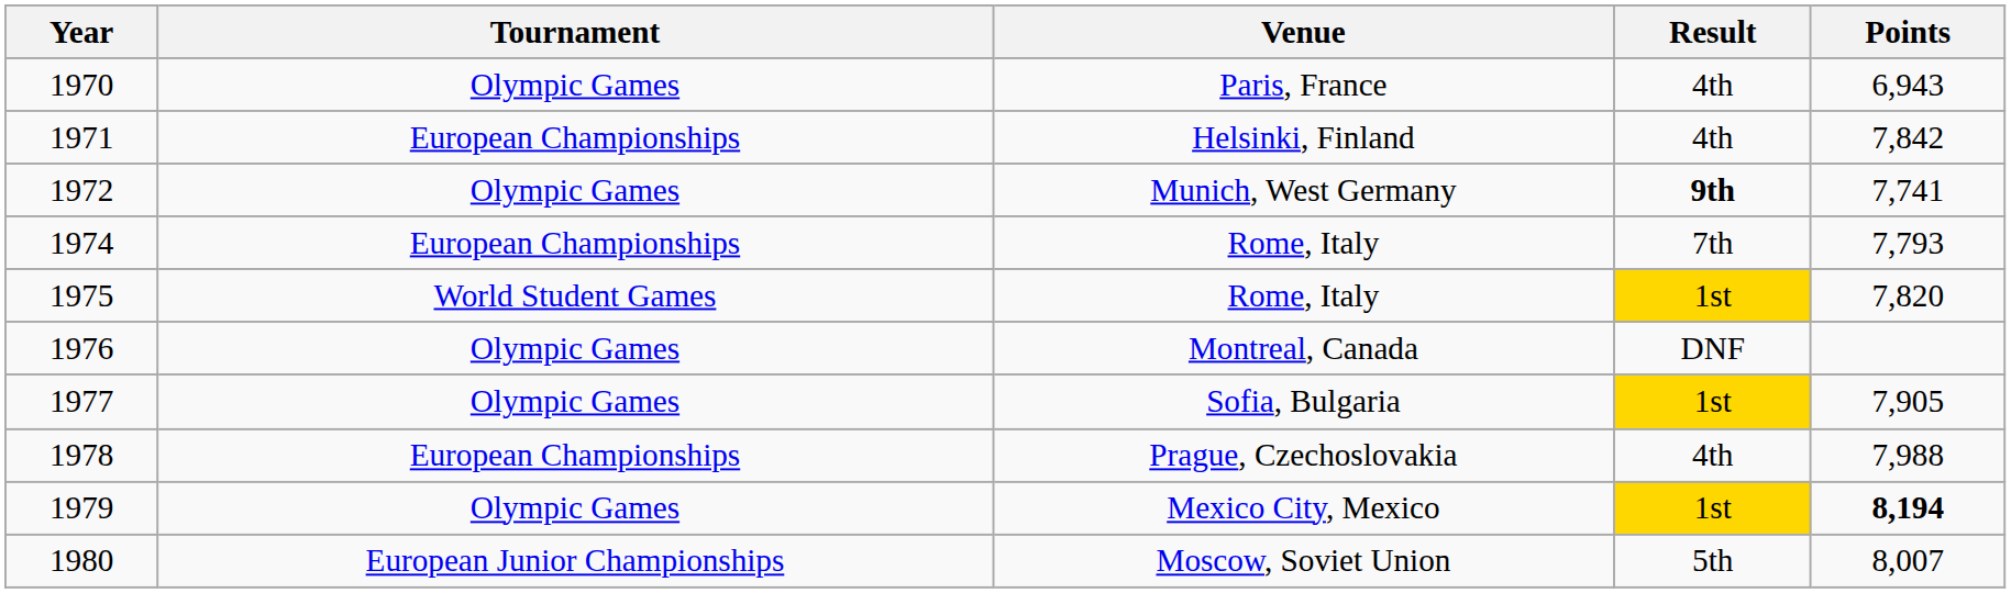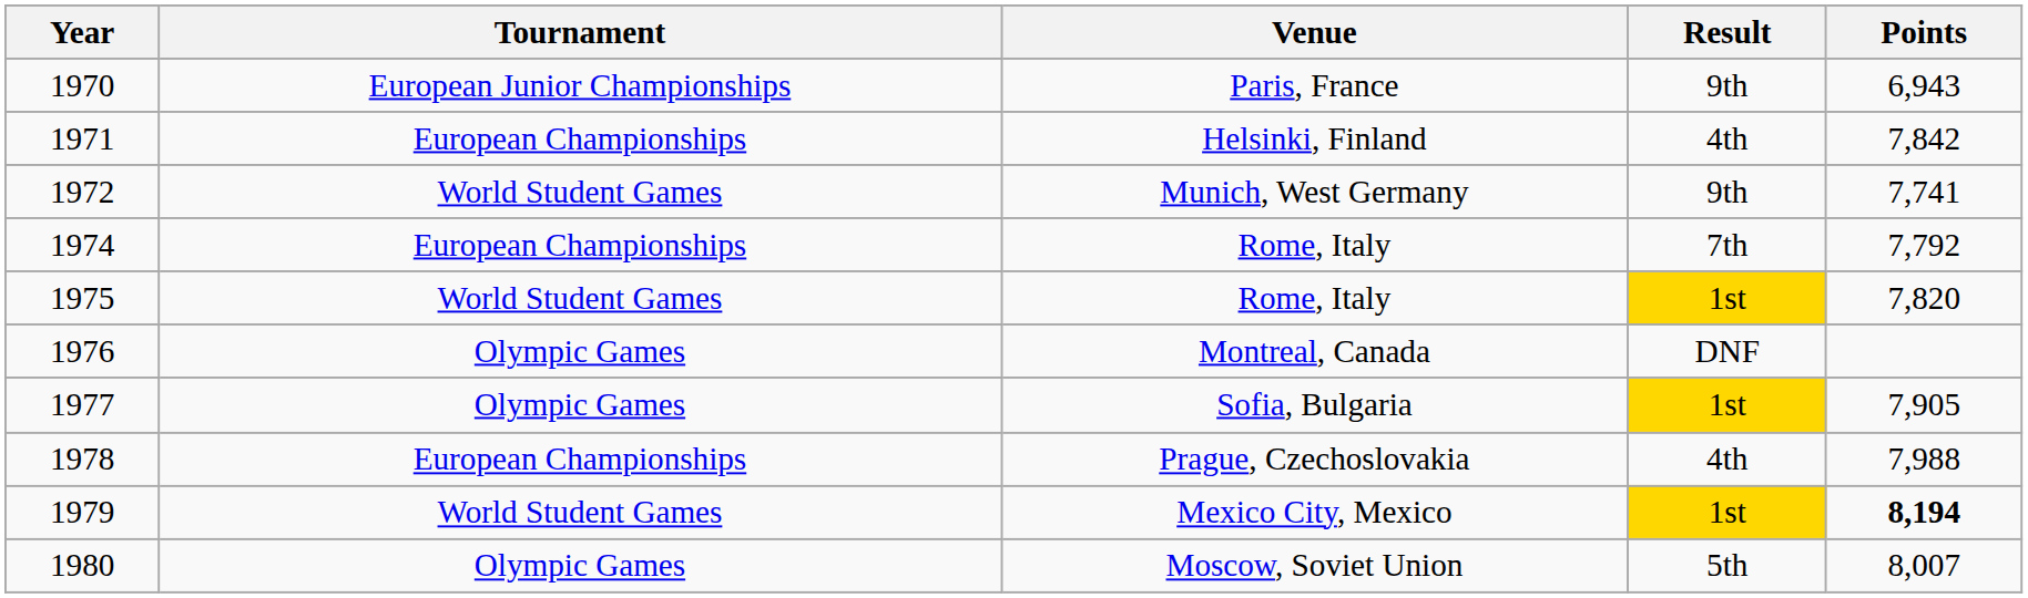 <table class="wikitable" style=" text-align:center; font-size:95%;" width="75%">
 <tr>
 <th>Year</th>
 <th>Tournament</th>
 <th>Venue</th>
 <th>Result</th>
 <th>Points</th>
 </tr>
 <tr>
 <td>1970</td>
-<td><a href='#'>Olympic Games</a></td>
+<td><a href='#'>European Junior Championships</a></td>
 <td><a href='#'>Paris</a>, France</td>
-<td>4th</td>
+<td>9th</td>
 <td>6,943</td>
 </tr>
 <tr>
 <td>1971</td>
 <td><a href='#'>European Championships</a></td>
 <td><a href='#'>Helsinki</a>, Finland</td>
 <td>4th</td>
 <td>7,842</td>
 </tr>
 <tr>
 <td>1972</td>
-<td><a href='#'>Olympic Games</a></td>
+<td><a href='#'>World Student Games</a></td>
 <td><a href='#'>Munich</a>, West Germany</td>
-<td><strong>9th</strong></td>
+<td>9th</td>
 <td>7,741</td>
 </tr>
 <tr>
 <td>1974</td>
 <td><a href='#'>European Championships</a></td>
 <td><a href='#'>Rome</a>, Italy</td>
 <td>7th</td>
-<td>7,793</td>
+<td>7,792</td>
 </tr>
 <tr>
 <td>1975</td>
 <td><a href='#'>World Student Games</a></td>
 <td><a href='#'>Rome</a>, Italy</td>
 <td bgcolor="gold">1st</td>
 <td>7,820</td>
 </tr>
 <tr>
 <td>1976</td>
 <td><a href='#'>Olympic Games</a></td>
 <td><a href='#'>Montreal</a>, Canada</td>
 <td align="center">DNF</td>
 <td></td>
 </tr>
 <tr>
 <td>1977</td>
 <td><a href='#'>Olympic Games</a></td>
 <td><a href='#'>Sofia</a>, Bulgaria</td>
 <td bgcolor="gold">1st</td>
 <td>7,905</td>
 </tr>
 <tr>
 <td>1978</td>
 <td><a href='#'>European Championships</a></td>
 <td><a href='#'>Prague</a>, Czechoslovakia</td>
 <td>4th</td>
 <td>7,988</td>
 </tr>
 <tr>
 <td>1979</td>
-<td><a href='#'>Olympic Games</a></td>
+<td><a href='#'>World Student Games</a></td>
 <td><a href='#'>Mexico City</a>, Mexico</td>
 <td bgcolor="gold" align="center">1st</td>
 <td><strong>8,194</strong></td>
 </tr>
 <tr>
 <td>1980</td>
-<td><a href='#'>European Junior Championships</a></td>
+<td><a href='#'>Olympic Games</a></td>
 <td><a href='#'>Moscow</a>, Soviet Union</td>
 <td align="center">5th</td>
 <td>8,007</td>
 </tr>
 </table>
